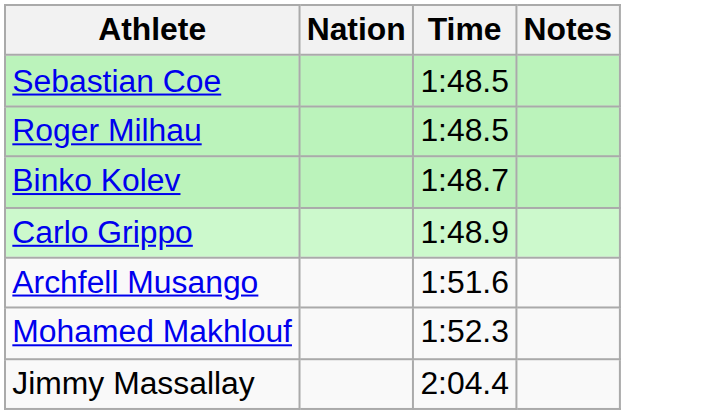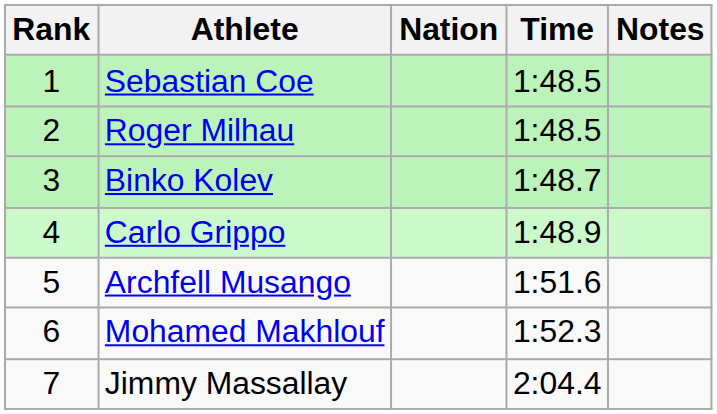 <table class="wikitable sortable" style="text-align:center">
 <tr>
+<th>Rank</th>
 <th>Athlete</th>
 <th>Nation</th>
 <th>Time</th>
 <th>Notes</th>
 </tr>
 <tr bgcolor=bbf3bb>
+<td>1</td>
 <td align=left><a href='#'>Sebastian Coe</a></td>
 <td align=left></td>
 <td>1:48.5</td>
 <td></td>
 </tr>
 <tr bgcolor=bbf3bb>
+<td>2</td>
 <td align=left><a href='#'>Roger Milhau</a></td>
 <td align=left></td>
 <td>1:48.5</td>
 <td></td>
 </tr>
 <tr bgcolor=bbf3bb>
+<td>3</td>
 <td align=left><a href='#'>Binko Kolev</a></td>
 <td align=left></td>
 <td>1:48.7</td>
 <td></td>
 </tr>
 <tr style="background:#ccf9cc;">
+<td>4</td>
 <td align=left><a href='#'>Carlo Grippo</a></td>
 <td align=left></td>
 <td>1:48.9</td>
 <td></td>
 </tr>
 <tr>
+<td>5</td>
 <td align=left><a href='#'>Archfell Musango</a></td>
 <td align=left></td>
 <td>1:51.6</td>
 <td></td>
 </tr>
 <tr>
+<td>6</td>
 <td align=left><a href='#'>Mohamed Makhlouf</a></td>
 <td align=left></td>
 <td>1:52.3</td>
 <td></td>
 </tr>
 <tr>
+<td>7</td>
 <td align=left>Jimmy Massallay</td>
 <td align=left></td>
 <td>2:04.4</td>
 <td></td>
 </tr>
 </table>
